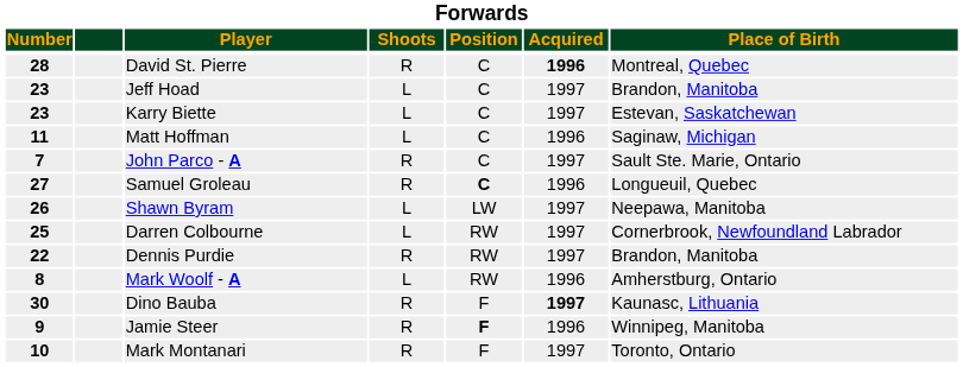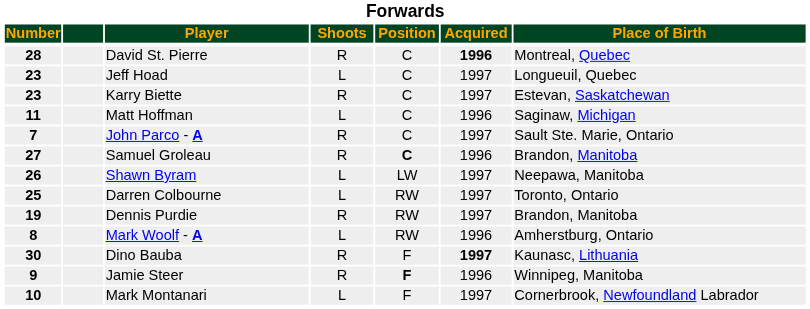 <table class="toccolours" style="width:100%">
 <tr>
 <th colspan=7><big>Forwards </big></th>
 </tr>
 <tr style="background:#014421; color:#FFA500">
 <th width=5%>Number</th>
 <th width=5%></th>
 <th !width=15%>Player</th>
 <th width=8%>Shoots</th>
 <th width=8%>Position</th>
 <th width=9%>Acquired</th>
 <th width=37%>Place of Birth</th>
 </tr>
 <tr>
 </tr>
 <tr style="background:#eee">
 <td align=center><strong>28</strong></td>
 <td align=center></td>
 <td>David St. Pierre</td>
 <td align=center>R</td>
 <td align=center>C</td>
 <td align=center><strong>1996</strong></td>
 <td>Montreal, <a href='#'>Quebec</a></td>
 </tr>
 <tr style="background:#eee">
 <td align=center><strong>23</strong></td>
 <td align=center></td>
 <td>Jeff Hoad</td>
 <td align=center>L</td>
 <td align=center>C</td>
 <td align=center>1997</td>
-<td>Brandon, <a href='#'>Manitoba</a></td>
+<td>Longueuil, Quebec</td>
 </tr>
 <tr style="background:#eee">
 <td align=center><strong>23</strong></td>
 <td align=center></td>
 <td>Karry Biette</td>
-<td align=center>L</td>
+<td align=center>R</td>
 <td align=center>C</td>
 <td align=center>1997</td>
 <td>Estevan, <a href='#'>Saskatchewan</a></td>
 </tr>
 <tr style="background:#eee">
 <td align=center><strong>11</strong></td>
 <td align=center></td>
 <td>Matt Hoffman</td>
 <td align=center>L</td>
 <td align=center>C</td>
 <td align=center>1996</td>
 <td>Saginaw, <a href='#'>Michigan</a></td>
 </tr>
 <tr style="background:#eee">
 <td align=center><strong>7</strong></td>
 <td align=center></td>
 <td><a href='#'>John Parco</a> - <strong><a href='#'>A</a></strong></td>
 <td align=center>R</td>
 <td align=center>C</td>
 <td align=center>1997</td>
 <td>Sault Ste. Marie, Ontario</td>
 </tr>
 <tr style="background:#eee">
 <td align=center><strong>27</strong></td>
 <td align=center></td>
 <td>Samuel Groleau</td>
 <td align=center>R</td>
 <td align=center><strong>C</strong></td>
 <td align=center>1996</td>
-<td>Longueuil, Quebec</td>
+<td>Brandon, <a href='#'>Manitoba</a></td>
 </tr>
 <tr style="background:#eee">
 <td align=center><strong>26</strong></td>
 <td align=center></td>
 <td><a href='#'>Shawn Byram</a></td>
 <td align=center>L</td>
 <td align=center>LW</td>
 <td align=center>1997</td>
 <td>Neepawa, Manitoba</td>
 </tr>
 <tr style="background:#eee">
 <td align=center><strong>25</strong></td>
 <td align=center></td>
 <td>Darren Colbourne</td>
 <td align=center>L</td>
 <td align=center>RW</td>
 <td align=center>1997</td>
-<td>Cornerbrook, <a href='#'>Newfoundland</a> Labrador</td>
+<td>Toronto, Ontario</td>
 </tr>
 <tr style="background:#eee">
-<td align=center><strong>22</strong></td>
+<td align=center><strong>19</strong></td>
 <td align=center></td>
 <td>Dennis Purdie</td>
 <td align=center>R</td>
 <td align=center>RW</td>
 <td align=center>1997</td>
 <td>Brandon, Manitoba</td>
 </tr>
 <tr style="background:#eee">
 <td align=center><strong>8</strong></td>
 <td align=center></td>
 <td><a href='#'>Mark Woolf</a> - <strong><a href='#'>A</a></strong></td>
 <td align=center>L</td>
 <td align=center>RW</td>
 <td align=center>1996</td>
 <td>Amherstburg, Ontario</td>
 </tr>
 <tr style="background:#eee">
 <td align=center><strong>30</strong></td>
 <td align=center></td>
 <td>Dino Bauba</td>
 <td align=center>R</td>
 <td align=center>F</td>
 <td align=center><strong>1997</strong></td>
 <td>Kaunasc, <a href='#'>Lithuania</a></td>
 </tr>
 <tr style="background:#eee">
 <td align=center><strong>9</strong></td>
 <td align=center></td>
 <td>Jamie Steer</td>
 <td align=center>R</td>
 <td align=center><strong>F</strong></td>
 <td align=center>1996</td>
 <td>Winnipeg, Manitoba</td>
 </tr>
 <tr style="background:#eee">
 <td align=center><strong>10</strong></td>
 <td align=center></td>
 <td>Mark Montanari</td>
-<td align=center>R</td>
+<td align=center>L</td>
 <td align=center>F</td>
 <td align=center>1997</td>
-<td>Toronto, Ontario</td>
+<td>Cornerbrook, <a href='#'>Newfoundland</a> Labrador</td>
 </tr>
 </table>
